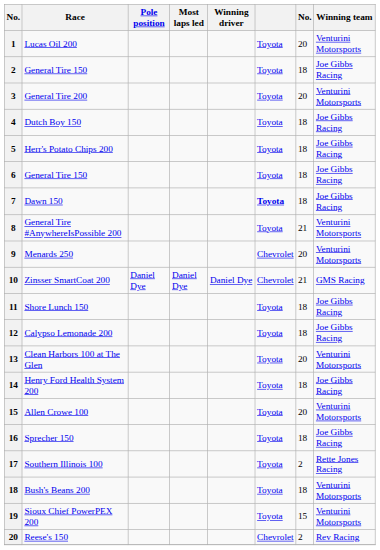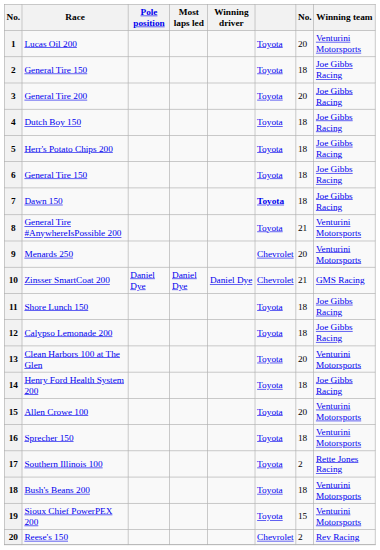 <table class="wikitable" style="font-size:95%">
 <tr>
 <th>No.</th>
 <th>Race</th>
 <th><a href='#'>Pole position</a></th>
 <th>Most laps led</th>
 <th>Winning driver</th>
 <th></th>
 <th>No.</th>
 <th>Winning team</th>
 </tr>
 <tr>
 <th>1</th>
 <td><a href='#'>Lucas Oil 200</a></td>
 <td></td>
 <td></td>
 <td></td>
 <td><a href='#'>Toyota</a></td>
 <td>20</td>
 <td><a href='#'>Venturini Motorsports</a></td>
 </tr>
 <tr>
 <th>2</th>
 <td><a href='#'>General Tire 150</a></td>
 <td></td>
 <td></td>
 <td></td>
 <td><a href='#'>Toyota</a></td>
 <td>18</td>
 <td><a href='#'>Joe Gibbs Racing</a></td>
 </tr>
 <tr>
 <th>3</th>
 <td><a href='#'>General Tire 200</a></td>
 <td></td>
 <td><br><br></td>
 <td></td>
 <td><a href='#'>Toyota</a></td>
 <td>20</td>
-<td><a href='#'>Venturini Motorsports</a></td>
+<td><a href='#'>Joe Gibbs Racing</a></td>
 </tr>
 <tr>
 <th>4</th>
 <td><a href='#'>Dutch Boy 150</a></td>
 <td></td>
 <td><br></td>
 <td></td>
 <td><a href='#'>Toyota</a></td>
 <td>18</td>
 <td><a href='#'>Joe Gibbs Racing</a></td>
 </tr>
 <tr>
 <th>5</th>
 <td><a href='#'>Herr's Potato Chips 200</a></td>
 <td></td>
 <td></td>
 <td></td>
 <td><a href='#'>Toyota</a></td>
 <td>18</td>
 <td><a href='#'>Joe Gibbs Racing</a></td>
 </tr>
 <tr>
 <th>6</th>
 <td><a href='#'>General Tire 150</a></td>
 <td></td>
 <td><br></td>
 <td></td>
 <td><a href='#'>Toyota</a></td>
 <td>18</td>
 <td><a href='#'>Joe Gibbs Racing</a></td>
 </tr>
 <tr>
 <th>7</th>
 <td><a href='#'>Dawn 150</a></td>
 <td></td>
 <td></td>
 <td></td>
 <td><strong><a href='#'>Toyota</a></strong></td>
 <td>18</td>
 <td><a href='#'>Joe Gibbs Racing</a></td>
 </tr>
 <tr>
 <th>8</th>
 <td><a href='#'>General Tire #AnywhereIsPossible 200</a></td>
 <td></td>
 <td></td>
 <td></td>
 <td><a href='#'>Toyota</a></td>
 <td>21</td>
 <td><a href='#'>Venturini Motorsports</a></td>
 </tr>
 <tr>
 <th>9</th>
 <td><a href='#'>Menards 250</a></td>
 <td></td>
 <td></td>
 <td></td>
 <td><a href='#'>Chevrolet</a></td>
 <td>20</td>
 <td><a href='#'>Venturini Motorsports</a></td>
 </tr>
 <tr>
 <th>10</th>
 <td><a href='#'>Zinsser SmartCoat 200</a></td>
 <td><a href='#'>Daniel Dye</a></td>
 <td><a href='#'>Daniel Dye</a></td>
 <td><a href='#'>Daniel Dye</a></td>
 <td><a href='#'>Chevrolet</a></td>
 <td>21</td>
 <td><a href='#'>GMS Racing</a></td>
 </tr>
 <tr>
 <th>11</th>
 <td><a href='#'>Shore Lunch 150</a></td>
 <td></td>
 <td></td>
 <td></td>
 <td><a href='#'>Toyota</a></td>
 <td>18</td>
 <td><a href='#'>Joe Gibbs Racing</a></td>
 </tr>
 <tr>
 <th>12</th>
 <td><a href='#'>Calypso Lemonade 200</a></td>
 <td></td>
 <td></td>
 <td></td>
 <td><a href='#'>Toyota</a></td>
 <td>18</td>
 <td><a href='#'>Joe Gibbs Racing</a></td>
 </tr>
 <tr>
 <th>13</th>
 <td><a href='#'>Clean Harbors 100 at The Glen</a></td>
 <td></td>
 <td></td>
 <td></td>
 <td><a href='#'>Toyota</a></td>
 <td>20</td>
 <td><a href='#'>Venturini Motorsports</a></td>
 </tr>
 <tr>
 <th>14</th>
 <td><a href='#'>Henry Ford Health System 200</a></td>
 <td></td>
 <td></td>
 <td></td>
 <td><a href='#'>Toyota</a></td>
 <td>18</td>
 <td><a href='#'>Joe Gibbs Racing</a></td>
 </tr>
 <tr>
 <th>15</th>
 <td><a href='#'>Allen Crowe 100</a></td>
 <td></td>
 <td></td>
 <td></td>
 <td><a href='#'>Toyota</a></td>
 <td>20</td>
 <td><a href='#'>Venturini Motorsports</a></td>
 </tr>
 <tr>
 <th>16</th>
 <td><a href='#'>Sprecher 150</a></td>
 <td></td>
 <td><br></td>
 <td></td>
 <td><a href='#'>Toyota</a></td>
 <td>18</td>
-<td><a href='#'>Joe Gibbs Racing</a></td>
+<td><a href='#'>Venturini Motorsports</a></td>
 </tr>
 <tr>
 <th>17</th>
 <td><a href='#'>Southern Illinois 100</a></td>
 <td></td>
 <td><br></td>
 <td></td>
 <td><a href='#'>Toyota</a></td>
 <td>2</td>
 <td><a href='#'>Rette Jones Racing</a></td>
 </tr>
 <tr>
 <th>18</th>
 <td><a href='#'>Bush's Beans 200</a></td>
 <td></td>
 <td></td>
 <td></td>
 <td><a href='#'>Toyota</a></td>
 <td>18</td>
 <td><a href='#'>Venturini Motorsports</a></td>
 </tr>
 <tr>
 <th>19</th>
 <td><a href='#'>Sioux Chief PowerPEX 200</a></td>
 <td></td>
 <td></td>
 <td></td>
 <td><a href='#'>Toyota</a></td>
 <td>15</td>
 <td><a href='#'>Venturini Motorsports</a></td>
 </tr>
 <tr>
 <th>20</th>
 <td><a href='#'>Reese's 150</a></td>
 <td></td>
 <td></td>
 <td></td>
 <td><a href='#'>Chevrolet</a></td>
 <td>2</td>
 <td><a href='#'>Rev Racing</a></td>
 </tr>
 <tr>
 </tr>
 </table>
